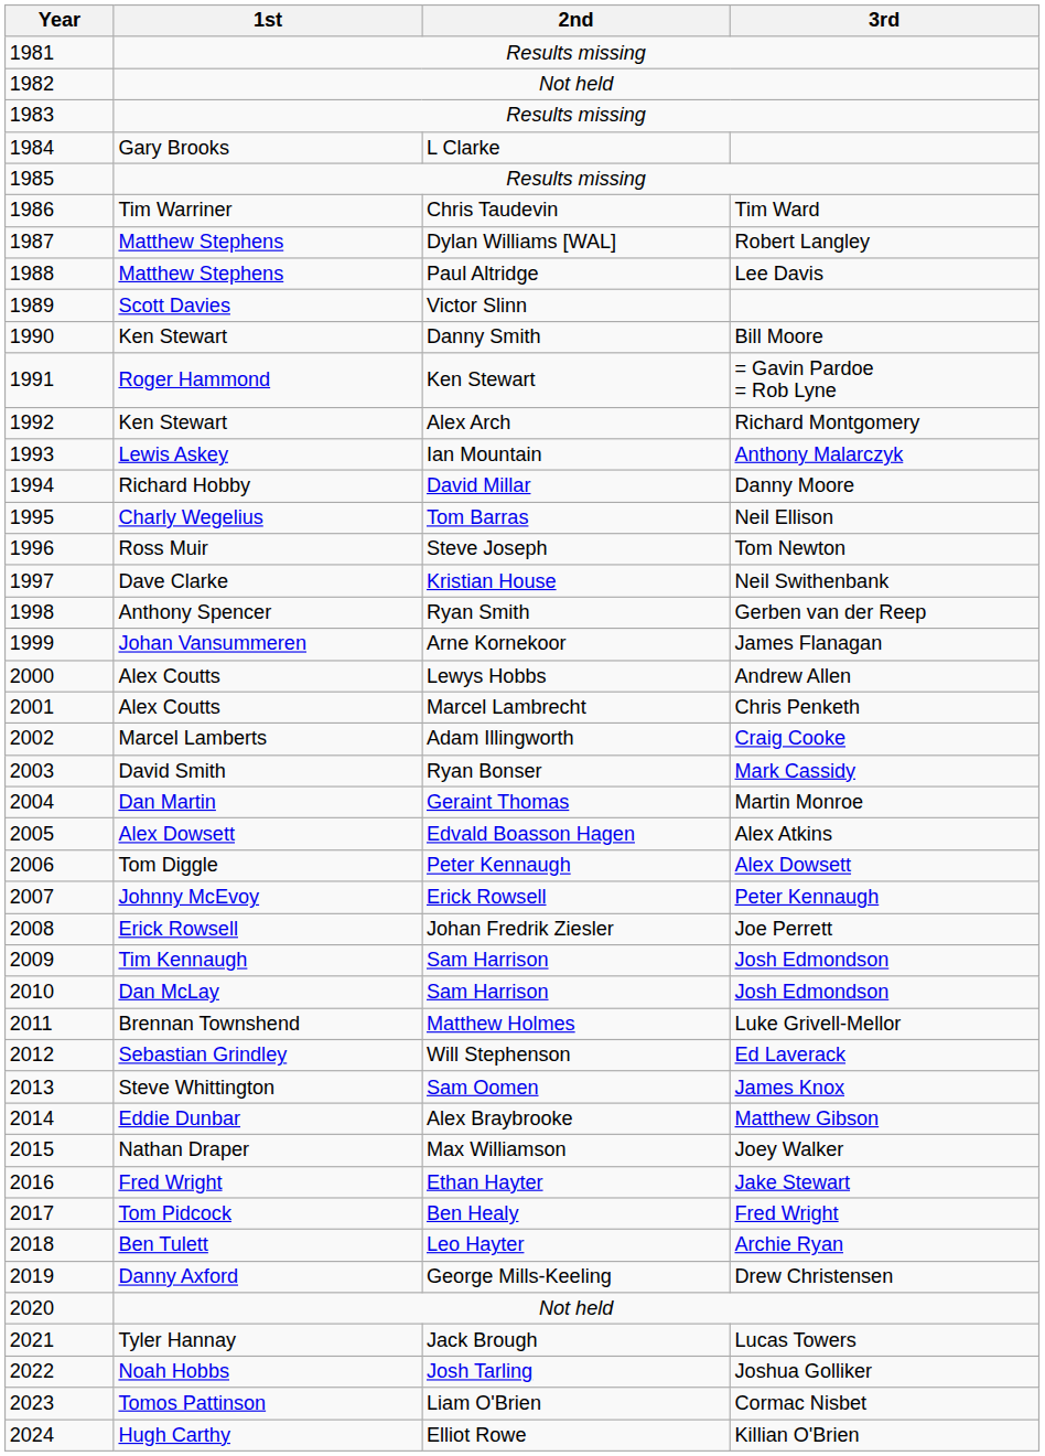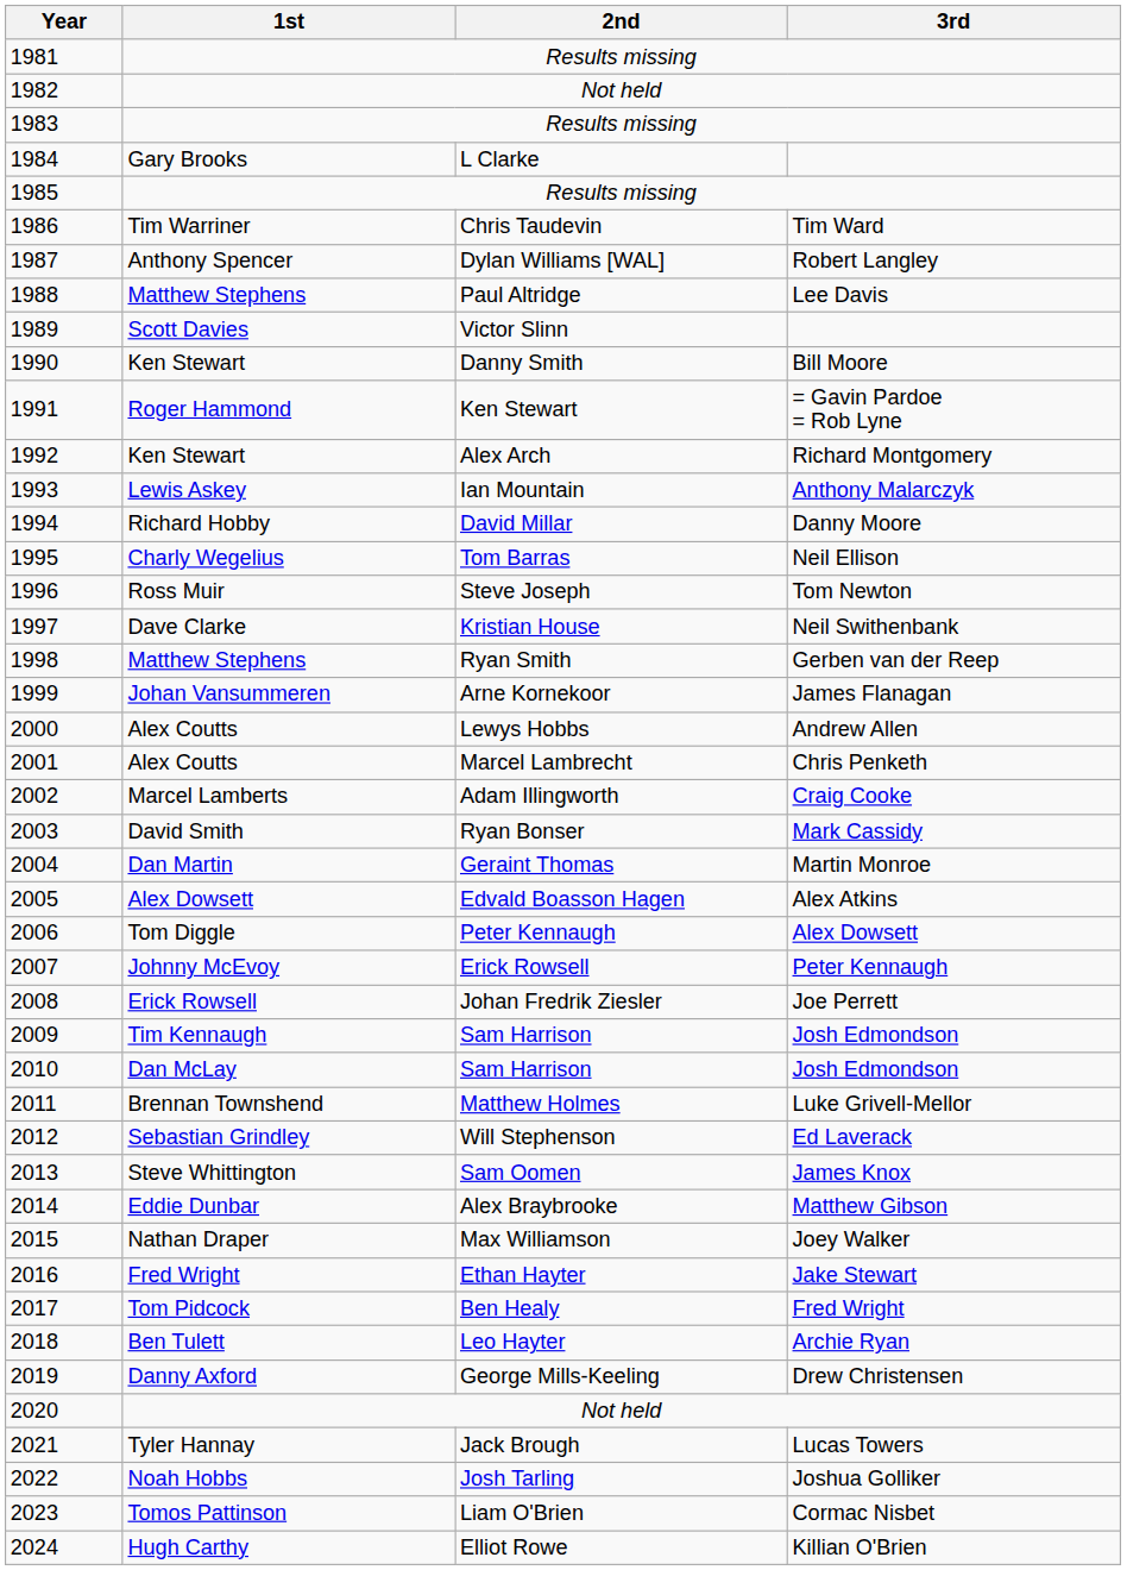 <table class="wikitable">
 <tr>
 <th style="width:5em;">Year</th>
 <th style="width:15em;">1st</th>
 <th style="width:15em;">2nd</th>
 <th style="width:15em;">3rd</th>
 </tr>
 <tr>
 <td>1981</td>
 <td colspan="3" style="text-align:center;"><em>Results missing</em></td>
 </tr>
 <tr>
 <td>1982</td>
 <td colspan="3" style="text-align:center;"><em>Not held</em></td>
 </tr>
 <tr>
 <td>1983</td>
 <td colspan="3" style="text-align:center;"><em>Results missing</em></td>
 </tr>
 <tr>
 <td>1984</td>
 <td> Gary Brooks</td>
 <td> L Clarke</td>
 <td></td>
 </tr>
 <tr>
 <td>1985</td>
 <td colspan="3" style="text-align:center;"><em>Results missing</em></td>
 </tr>
 <tr>
 <td>1986</td>
 <td> Tim Warriner</td>
 <td> Chris Taudevin</td>
 <td> Tim Ward</td>
 </tr>
 <tr>
 <td>1987</td>
-<td> <a href='#'>Matthew Stephens</a></td>
+<td> Anthony Spencer</td>
 <td> Dylan Williams [WAL]</td>
 <td> Robert Langley</td>
 </tr>
 <tr>
 <td>1988</td>
 <td> <a href='#'>Matthew Stephens</a></td>
 <td> Paul Altridge</td>
 <td> Lee Davis</td>
 </tr>
 <tr>
 <td>1989</td>
 <td> <a href='#'>Scott Davies</a></td>
 <td> Victor Slinn</td>
 <td></td>
 </tr>
 <tr>
 <td>1990</td>
 <td> Ken Stewart</td>
 <td> Danny Smith</td>
 <td> Bill Moore</td>
 </tr>
 <tr>
 <td>1991</td>
 <td> <a href='#'>Roger Hammond</a></td>
 <td> Ken Stewart</td>
 <td>=   Gavin Pardoe<br>=  Rob Lyne</td>
 </tr>
 <tr>
 <td>1992</td>
 <td> Ken Stewart</td>
 <td> Alex Arch</td>
 <td> Richard Montgomery</td>
 </tr>
 <tr>
 <td>1993</td>
 <td> <a href='#'>Lewis Askey</a></td>
 <td> Ian Mountain</td>
 <td> <a href='#'>Anthony Malarczyk</a></td>
 </tr>
 <tr>
 <td>1994</td>
 <td> Richard Hobby</td>
 <td> <a href='#'>David Millar</a></td>
 <td> Danny Moore</td>
 </tr>
 <tr>
 <td>1995</td>
 <td> <a href='#'>Charly Wegelius</a></td>
 <td> <a href='#'>Tom Barras</a></td>
 <td> Neil Ellison</td>
 </tr>
 <tr>
 <td>1996</td>
 <td> Ross Muir</td>
 <td> Steve Joseph</td>
 <td> Tom Newton</td>
 </tr>
 <tr>
 <td>1997</td>
 <td> Dave Clarke</td>
 <td> <a href='#'>Kristian House</a></td>
 <td> Neil Swithenbank</td>
 </tr>
 <tr>
 <td>1998</td>
-<td> Anthony Spencer</td>
+<td> <a href='#'>Matthew Stephens</a></td>
 <td> Ryan Smith</td>
 <td> Gerben van der Reep</td>
 </tr>
 <tr>
 <td>1999</td>
 <td> <a href='#'>Johan Vansummeren</a></td>
 <td> Arne Kornekoor</td>
 <td> James Flanagan</td>
 </tr>
 <tr>
 <td>2000</td>
 <td> Alex Coutts</td>
 <td> Lewys Hobbs</td>
 <td> Andrew Allen</td>
 </tr>
 <tr>
 <td>2001</td>
 <td> Alex Coutts</td>
 <td> Marcel Lambrecht</td>
 <td> Chris Penketh</td>
 </tr>
 <tr>
 <td>2002</td>
 <td> Marcel Lamberts</td>
 <td> Adam Illingworth</td>
 <td> <a href='#'>Craig Cooke</a></td>
 </tr>
 <tr>
 <td>2003</td>
 <td> David Smith</td>
 <td> Ryan Bonser</td>
 <td> <a href='#'>Mark Cassidy</a></td>
 </tr>
 <tr>
 <td>2004</td>
 <td> <a href='#'>Dan Martin</a></td>
 <td> <a href='#'>Geraint Thomas</a></td>
 <td> Martin Monroe</td>
 </tr>
 <tr>
 <td>2005</td>
 <td> <a href='#'>Alex Dowsett</a></td>
 <td> <a href='#'>Edvald Boasson Hagen</a></td>
 <td> Alex Atkins</td>
 </tr>
 <tr>
 <td>2006</td>
 <td> Tom Diggle</td>
 <td> <a href='#'>Peter Kennaugh</a></td>
 <td> <a href='#'>Alex Dowsett</a></td>
 </tr>
 <tr>
 <td>2007</td>
 <td> <a href='#'>Johnny McEvoy</a></td>
 <td> <a href='#'>Erick Rowsell</a></td>
 <td> <a href='#'>Peter Kennaugh</a></td>
 </tr>
 <tr>
 <td>2008</td>
 <td> <a href='#'>Erick Rowsell</a></td>
 <td> Johan Fredrik Ziesler</td>
 <td> Joe Perrett</td>
 </tr>
 <tr>
 <td>2009</td>
 <td> <a href='#'>Tim Kennaugh</a></td>
 <td> <a href='#'>Sam Harrison</a></td>
 <td> <a href='#'>Josh Edmondson</a></td>
 </tr>
 <tr>
 <td>2010</td>
 <td> <a href='#'>Dan McLay</a></td>
 <td> <a href='#'>Sam Harrison</a></td>
 <td> <a href='#'>Josh Edmondson</a></td>
 </tr>
 <tr>
 <td>2011</td>
 <td> Brennan Townshend</td>
 <td> <a href='#'>Matthew Holmes</a></td>
 <td> Luke Grivell-Mellor</td>
 </tr>
 <tr>
 <td>2012</td>
 <td> <a href='#'>Sebastian Grindley</a></td>
 <td> Will Stephenson</td>
 <td> <a href='#'>Ed Laverack</a></td>
 </tr>
 <tr>
 <td>2013</td>
 <td> Steve Whittington</td>
 <td> <a href='#'>Sam Oomen</a></td>
 <td> <a href='#'>James Knox</a></td>
 </tr>
 <tr>
 <td>2014</td>
 <td> <a href='#'>Eddie Dunbar</a></td>
 <td> Alex Braybrooke</td>
 <td> <a href='#'>Matthew Gibson</a></td>
 </tr>
 <tr>
 <td>2015</td>
 <td> Nathan Draper</td>
 <td> Max Williamson</td>
 <td> Joey Walker</td>
 </tr>
 <tr>
 <td>2016</td>
 <td> <a href='#'>Fred Wright</a></td>
 <td> <a href='#'>Ethan Hayter</a></td>
 <td> <a href='#'>Jake Stewart</a></td>
 </tr>
 <tr>
 <td>2017</td>
 <td> <a href='#'>Tom Pidcock</a></td>
 <td> <a href='#'>Ben Healy</a></td>
 <td> <a href='#'>Fred Wright</a></td>
 </tr>
 <tr>
 <td>2018</td>
 <td> <a href='#'>Ben Tulett</a></td>
 <td> <a href='#'>Leo Hayter</a></td>
 <td> <a href='#'>Archie Ryan</a></td>
 </tr>
 <tr>
 <td>2019</td>
 <td> <a href='#'>Danny Axford</a></td>
 <td> George Mills-Keeling</td>
 <td> Drew Christensen</td>
 </tr>
 <tr>
 <td>2020</td>
 <td colspan="3" style="text-align:center;"><em>Not held</em></td>
 </tr>
 <tr>
 <td>2021</td>
 <td> Tyler Hannay</td>
 <td> Jack Brough</td>
 <td> Lucas Towers</td>
 </tr>
 <tr>
 <td>2022</td>
 <td> <a href='#'>Noah Hobbs</a></td>
 <td> <a href='#'>Josh Tarling</a></td>
 <td> Joshua Golliker</td>
 </tr>
 <tr>
 <td>2023</td>
 <td> <a href='#'>Tomos Pattinson</a></td>
 <td> Liam O'Brien</td>
 <td> Cormac Nisbet</td>
 </tr>
 <tr>
 <td>2024</td>
 <td> <a href='#'>Hugh Carthy</a></td>
 <td> Elliot Rowe</td>
 <td> Killian O'Brien</td>
 </tr>
 </table>
